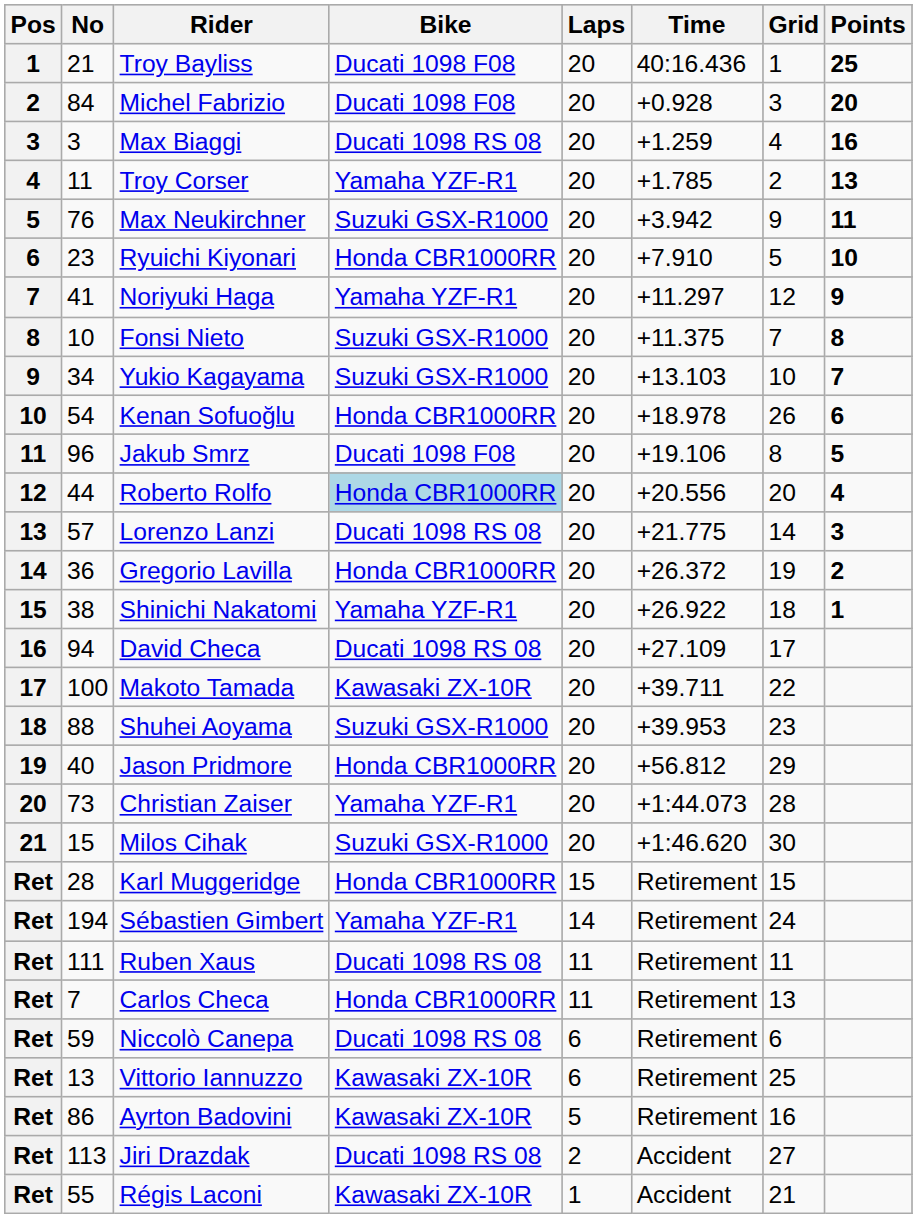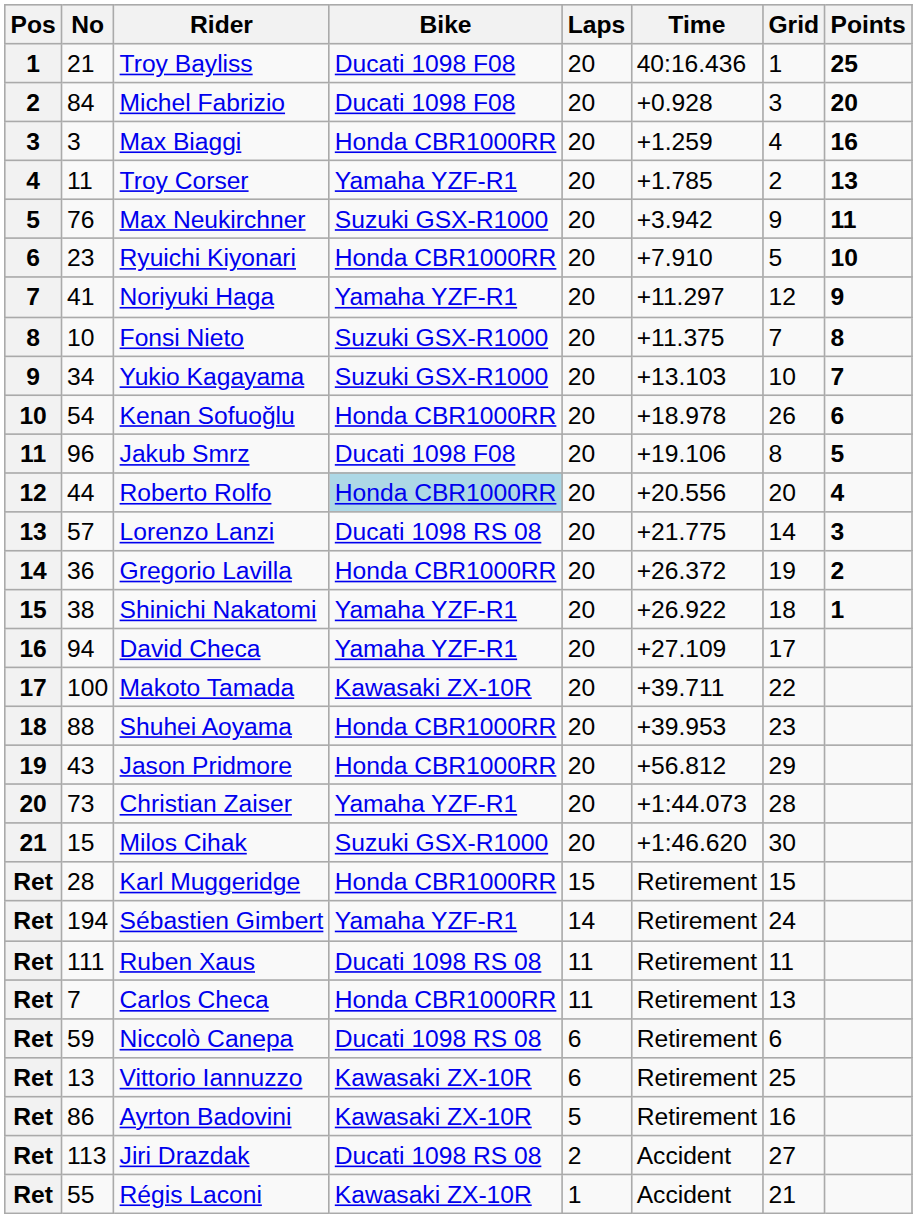 <table class="wikitable" style="font-size: 95%;">
 <tr>
 <th>Pos</th>
 <th>No</th>
 <th>Rider</th>
 <th>Bike</th>
 <th>Laps</th>
 <th>Time</th>
 <th>Grid</th>
 <th>Points</th>
 </tr>
 <tr>
 <th>1</th>
 <td>21</td>
 <td> <a href='#'>Troy Bayliss</a></td>
 <td><a href='#'>Ducati 1098 F08</a></td>
 <td>20</td>
 <td>40:16.436</td>
 <td>1</td>
 <td><strong>25</strong></td>
 </tr>
 <tr>
 <th>2</th>
 <td>84</td>
 <td> <a href='#'>Michel Fabrizio</a></td>
 <td><a href='#'>Ducati 1098 F08</a></td>
 <td>20</td>
 <td>+0.928</td>
 <td>3</td>
 <td><strong>20</strong></td>
 </tr>
 <tr>
 <th>3</th>
 <td>3</td>
 <td> <a href='#'>Max Biaggi</a></td>
-<td><a href='#'>Ducati 1098 RS 08</a></td>
+<td><a href='#'>Honda CBR1000RR</a></td>
 <td>20</td>
 <td>+1.259</td>
 <td>4</td>
 <td><strong>16</strong></td>
 </tr>
 <tr>
 <th>4</th>
 <td>11</td>
 <td> <a href='#'>Troy Corser</a></td>
 <td><a href='#'>Yamaha YZF-R1</a></td>
 <td>20</td>
 <td>+1.785</td>
 <td>2</td>
 <td><strong>13</strong></td>
 </tr>
 <tr>
 <th>5</th>
 <td>76</td>
 <td> <a href='#'>Max Neukirchner</a></td>
 <td><a href='#'>Suzuki GSX-R1000</a></td>
 <td>20</td>
 <td>+3.942</td>
 <td>9</td>
 <td><strong>11</strong></td>
 </tr>
 <tr>
 <th>6</th>
 <td>23</td>
 <td> <a href='#'>Ryuichi Kiyonari</a></td>
 <td><a href='#'>Honda CBR1000RR</a></td>
 <td>20</td>
 <td>+7.910</td>
 <td>5</td>
 <td><strong>10</strong></td>
 </tr>
 <tr>
 <th>7</th>
 <td>41</td>
 <td> <a href='#'>Noriyuki Haga</a></td>
 <td><a href='#'>Yamaha YZF-R1</a></td>
 <td>20</td>
 <td>+11.297</td>
 <td>12</td>
 <td><strong>9</strong></td>
 </tr>
 <tr>
 <th>8</th>
 <td>10</td>
 <td> <a href='#'>Fonsi Nieto</a></td>
 <td><a href='#'>Suzuki GSX-R1000</a></td>
 <td>20</td>
 <td>+11.375</td>
 <td>7</td>
 <td><strong>8</strong></td>
 </tr>
 <tr>
 <th>9</th>
 <td>34</td>
 <td> <a href='#'>Yukio Kagayama</a></td>
 <td><a href='#'>Suzuki GSX-R1000</a></td>
 <td>20</td>
 <td>+13.103</td>
 <td>10</td>
 <td><strong>7</strong></td>
 </tr>
 <tr>
 <th>10</th>
 <td>54</td>
 <td> <a href='#'>Kenan Sofuoğlu</a></td>
 <td><a href='#'>Honda CBR1000RR</a></td>
 <td>20</td>
 <td>+18.978</td>
 <td>26</td>
 <td><strong>6</strong></td>
 </tr>
 <tr>
 <th>11</th>
 <td>96</td>
 <td> <a href='#'>Jakub Smrz</a></td>
 <td><a href='#'>Ducati 1098 F08</a></td>
 <td>20</td>
 <td>+19.106</td>
 <td>8</td>
 <td><strong>5</strong></td>
 </tr>
 <tr>
 <th>12</th>
 <td>44</td>
 <td> <a href='#'>Roberto Rolfo</a></td>
 <td style="background: lightblue;"><a href='#'>Honda CBR1000RR</a></td>
 <td>20</td>
 <td>+20.556</td>
 <td>20</td>
 <td><strong>4</strong></td>
 </tr>
 <tr>
 <th>13</th>
 <td>57</td>
 <td> <a href='#'>Lorenzo Lanzi</a></td>
 <td><a href='#'>Ducati 1098 RS 08</a></td>
 <td>20</td>
 <td>+21.775</td>
 <td>14</td>
 <td><strong>3</strong></td>
 </tr>
 <tr>
 <th>14</th>
 <td>36</td>
 <td> <a href='#'>Gregorio Lavilla</a></td>
 <td><a href='#'>Honda CBR1000RR</a></td>
 <td>20</td>
 <td>+26.372</td>
 <td>19</td>
 <td><strong>2</strong></td>
 </tr>
 <tr>
 <th>15</th>
 <td>38</td>
 <td> <a href='#'>Shinichi Nakatomi</a></td>
 <td><a href='#'>Yamaha YZF-R1</a></td>
 <td>20</td>
 <td>+26.922</td>
 <td>18</td>
 <td><strong>1</strong></td>
 </tr>
 <tr>
 <th>16</th>
 <td>94</td>
 <td> <a href='#'>David Checa</a></td>
-<td><a href='#'>Ducati 1098 RS 08</a></td>
+<td><a href='#'>Yamaha YZF-R1</a></td>
 <td>20</td>
 <td>+27.109</td>
 <td>17</td>
 <td></td>
 </tr>
 <tr>
 <th>17</th>
 <td>100</td>
 <td> <a href='#'>Makoto Tamada</a></td>
 <td><a href='#'>Kawasaki ZX-10R</a></td>
 <td>20</td>
 <td>+39.711</td>
 <td>22</td>
 <td></td>
 </tr>
 <tr>
 <th>18</th>
 <td>88</td>
 <td> <a href='#'>Shuhei Aoyama</a></td>
-<td><a href='#'>Suzuki GSX-R1000</a></td>
+<td><a href='#'>Honda CBR1000RR</a></td>
 <td>20</td>
 <td>+39.953</td>
 <td>23</td>
 <td></td>
 </tr>
 <tr>
 <th>19</th>
-<td>40</td>
+<td>43</td>
 <td> <a href='#'>Jason Pridmore</a></td>
 <td><a href='#'>Honda CBR1000RR</a></td>
 <td>20</td>
 <td>+56.812</td>
 <td>29</td>
 <td></td>
 </tr>
 <tr>
 <th>20</th>
 <td>73</td>
 <td> <a href='#'>Christian Zaiser</a></td>
 <td><a href='#'>Yamaha YZF-R1</a></td>
 <td>20</td>
 <td>+1:44.073</td>
 <td>28</td>
 <td></td>
 </tr>
 <tr>
 <th>21</th>
 <td>15</td>
 <td> <a href='#'>Milos Cihak</a></td>
 <td><a href='#'>Suzuki GSX-R1000</a></td>
 <td>20</td>
 <td>+1:46.620</td>
 <td>30</td>
 <td></td>
 </tr>
 <tr>
 <th>Ret</th>
 <td>28</td>
 <td> <a href='#'>Karl Muggeridge</a></td>
 <td><a href='#'>Honda CBR1000RR</a></td>
 <td>15</td>
 <td>Retirement</td>
 <td>15</td>
 <td></td>
 </tr>
 <tr>
 <th>Ret</th>
 <td>194</td>
 <td> <a href='#'>Sébastien Gimbert</a></td>
 <td><a href='#'>Yamaha YZF-R1</a></td>
 <td>14</td>
 <td>Retirement</td>
 <td>24</td>
 <td></td>
 </tr>
 <tr>
 <th>Ret</th>
 <td>111</td>
 <td> <a href='#'>Ruben Xaus</a></td>
 <td><a href='#'>Ducati 1098 RS 08</a></td>
 <td>11</td>
 <td>Retirement</td>
 <td>11</td>
 <td></td>
 </tr>
 <tr>
 <th>Ret</th>
 <td>7</td>
 <td> <a href='#'>Carlos Checa</a></td>
 <td><a href='#'>Honda CBR1000RR</a></td>
 <td>11</td>
 <td>Retirement</td>
 <td>13</td>
 <td></td>
 </tr>
 <tr>
 <th>Ret</th>
 <td>59</td>
 <td> <a href='#'>Niccolò Canepa</a></td>
 <td><a href='#'>Ducati 1098 RS 08</a></td>
 <td>6</td>
 <td>Retirement</td>
 <td>6</td>
 <td></td>
 </tr>
 <tr>
 <th>Ret</th>
 <td>13</td>
 <td> <a href='#'>Vittorio Iannuzzo</a></td>
 <td><a href='#'>Kawasaki ZX-10R</a></td>
 <td>6</td>
 <td>Retirement</td>
 <td>25</td>
 <td></td>
 </tr>
 <tr>
 <th>Ret</th>
 <td>86</td>
 <td> <a href='#'>Ayrton Badovini</a></td>
 <td><a href='#'>Kawasaki ZX-10R</a></td>
 <td>5</td>
 <td>Retirement</td>
 <td>16</td>
 <td></td>
 </tr>
 <tr>
 <th>Ret</th>
 <td>113</td>
 <td> <a href='#'>Jiri Drazdak</a></td>
 <td><a href='#'>Ducati 1098 RS 08</a></td>
 <td>2</td>
 <td>Accident</td>
 <td>27</td>
 <td></td>
 </tr>
 <tr>
 <th>Ret</th>
 <td>55</td>
 <td> <a href='#'>Régis Laconi</a></td>
 <td><a href='#'>Kawasaki ZX-10R</a></td>
 <td>1</td>
 <td>Accident</td>
 <td>21</td>
 <td></td>
 </tr>
 </table>
